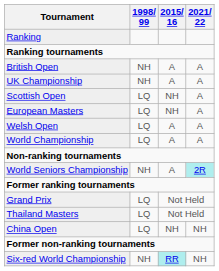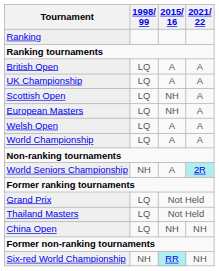 <table class="wikitable" style="font-size:85%;">
 <tr>
 <th>Tournament</th>
 <th><a href='#'>1998/<br>99</a></th>
 <th><a href='#'>2015/<br>16</a></th>
 <th><a href='#'>2021/<br>22</a></th>
 </tr>
 <tr>
 <td style="background:#EFEFEF;"><a href='#'>Ranking</a></td>
 <td align="center"></td>
 <td align="center"></td>
 <td align="center"></td>
 </tr>
 <tr>
 <td colspan="10"><strong>Ranking tournaments</strong></td>
 </tr>
 <tr>
 <td style="background:#EFEFEF;"><a href='#'>British Open</a></td>
-<td align="center" style="color:#555555;">NH</td>
+<td align="center" style="color:#555555;">LQ</td>
 <td align="center" style="color:#555555;">A</td>
 <td align="center" style="color:#555555;">A</td>
 </tr>
 <tr>
 <td style="background:#EFEFEF;"><a href='#'>UK Championship</a></td>
-<td align="center" style="color:#555555;">NH</td>
+<td align="center" style="color:#555555;">LQ</td>
 <td align="center" style="color:#555555;">A</td>
 <td align="center" style="color:#555555;">A</td>
 </tr>
 <tr>
 <td style="background:#EFEFEF;"><a href='#'>Scottish Open</a></td>
 <td align="center" style="color:#555555;">LQ</td>
 <td align="center" style="color:#555555;">NH</td>
 <td align="center" style="color:#555555;">A</td>
 </tr>
 <tr>
 <td style="background:#EFEFEF;"><a href='#'>European Masters</a></td>
 <td align="center" style="color:#555555;">LQ</td>
 <td align="center" style="color:#555555;">NH</td>
 <td align="center" style="color:#555555;">A</td>
 </tr>
 <tr>
 <td style="background:#EFEFEF;"><a href='#'>Welsh Open</a></td>
 <td align="center" style="color:#555555;">LQ</td>
 <td align="center" style="color:#555555;">A</td>
 <td align="center" style="color:#555555;">A</td>
 </tr>
 <tr>
 <td style="background:#EFEFEF;"><a href='#'>World Championship</a></td>
 <td align="center" style="color:#555555;">LQ</td>
 <td align="center" style="color:#555555;">A</td>
 <td align="center" style="color:#555555;">A</td>
 </tr>
 <tr>
 <td colspan="10"><strong>Non-ranking tournaments</strong></td>
 </tr>
 <tr>
 <td style="background:#EFEFEF;"><a href='#'>World Seniors Championship</a></td>
 <td align="center" style="color:#555555;">NH</td>
 <td align="center" style="color:#555555;">A</td>
 <td align="center" style="background:#afeeee;"><a href='#'>2R</a></td>
 </tr>
 <tr>
 <td colspan="10"><strong>Former ranking tournaments</strong></td>
 </tr>
 <tr>
 <td style="background:#EFEFEF;"><a href='#'>Grand Prix</a></td>
 <td align="center" style="color:#555555;">LQ</td>
 <td align="center" colspan="2" style="color:#555555;">Not Held</td>
 </tr>
 <tr>
 <td style="background:#EFEFEF;"><a href='#'>Thailand Masters</a></td>
 <td align="center" style="color:#555555;">LQ</td>
 <td align="center" colspan="2" style="color:#555555;">Not Held</td>
 </tr>
 <tr>
 <td style="background:#EFEFEF;"><a href='#'>China Open</a></td>
 <td align="center" style="color:#555555;">LQ</td>
 <td align="center" style="color:#555555;">NH</td>
 <td align="center" style="color:#555555;">NH</td>
 </tr>
 <tr>
 <td colspan="10"><strong>Former non-ranking tournaments</strong></td>
 </tr>
 <tr>
 <td style="background:#EFEFEF;"><a href='#'>Six-red World Championship</a></td>
 <td align="center" style="color:#555555;">NH</td>
 <td align="center" style="background:#afeeee;"><a href='#'>RR</a></td>
 <td align="center" style="color:#555555;">NH</td>
 </tr>
 </table>
